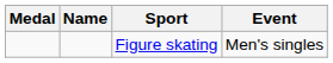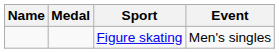 <table class="wikitable sortable" style="font-size:90%">
 <tr>
+<th>Name</th>
 <th>Medal</th>
-<th>Name</th>
 <th>Sport</th>
 <th>Event</th>
 </tr>
 <tr>
 <td></td>
 <td></td>
 <td><a href='#'>Figure skating</a></td>
 <td>Men's singles</td>
 </tr>
 </table>
